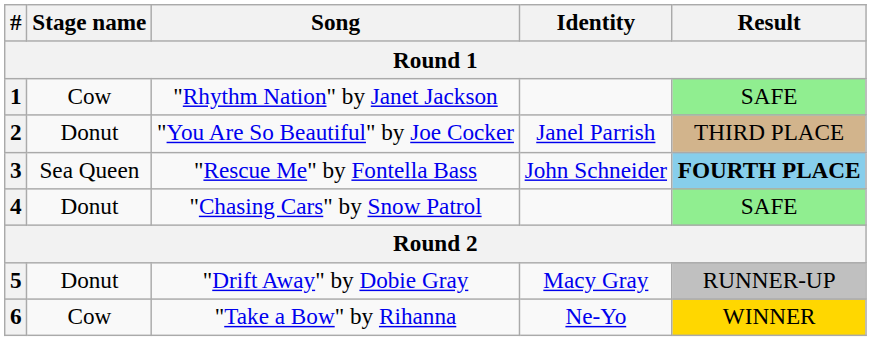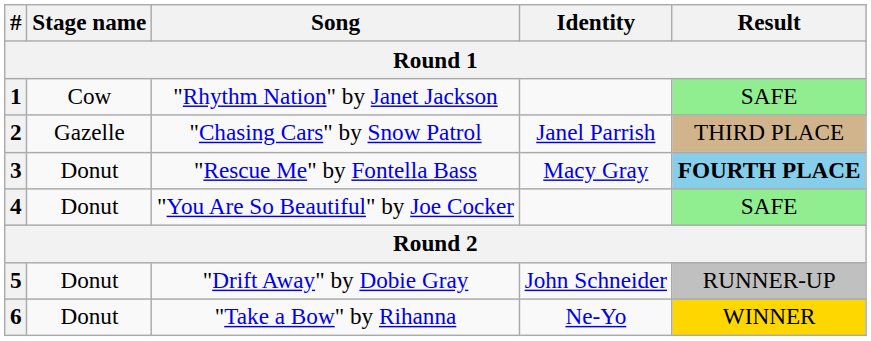 <table class="wikitable plainrowheaders" style="text-align: center;">
 <tr>
 <th>#</th>
 <th>Stage name</th>
 <th>Song</th>
 <th>Identity</th>
 <th>Result</th>
 </tr>
 <tr>
 <th colspan=5>Round 1</th>
 </tr>
 <tr>
 <th>1</th>
 <td>Cow</td>
 <td>"<a href='#'>Rhythm Nation</a>" by <a href='#'>Janet Jackson</a></td>
 <td></td>
 <td bgcolor=lightgreen>SAFE</td>
 </tr>
 <tr>
 <th>2</th>
-<td>Donut</td>
-<td>"<a href='#'>You Are So Beautiful</a>" by <a href='#'>Joe Cocker</a></td>
+<td>Gazelle</td>
+<td>"<a href='#'>Chasing Cars</a>" by <a href='#'>Snow Patrol</a></td>
 <td><a href='#'>Janel Parrish</a></td>
 <td bgcolor=tan>THIRD PLACE</td>
 </tr>
 <tr>
 <th>3</th>
-<td>Sea Queen</td>
+<td>Donut</td>
 <td>"<a href='#'>Rescue Me</a>" by <a href='#'>Fontella Bass</a></td>
-<td><a href='#'>John Schneider</a></td>
+<td><a href='#'>Macy Gray</a></td>
 <td bgcolor=skyblue><strong>FOURTH PLACE</strong></td>
 </tr>
 <tr>
 <th>4</th>
 <td>Donut</td>
-<td>"<a href='#'>Chasing Cars</a>" by <a href='#'>Snow Patrol</a></td>
+<td>"<a href='#'>You Are So Beautiful</a>" by <a href='#'>Joe Cocker</a></td>
 <td></td>
 <td bgcolor=lightgreen>SAFE</td>
 </tr>
 <tr>
 <th colspan=5>Round 2</th>
 </tr>
 <tr>
 <th>5</th>
 <td>Donut</td>
 <td>"<a href='#'>Drift Away</a>" by <a href='#'>Dobie Gray</a></td>
-<td><a href='#'>Macy Gray</a></td>
+<td><a href='#'>John Schneider</a></td>
 <td bgcolor=silver>RUNNER-UP</td>
 </tr>
 <tr>
 <th>6</th>
-<td>Cow</td>
+<td>Donut</td>
 <td>"<a href='#'>Take a Bow</a>" by <a href='#'>Rihanna</a></td>
 <td><a href='#'>Ne-Yo</a></td>
 <td bgcolor=gold>WINNER</td>
 </tr>
 </table>
